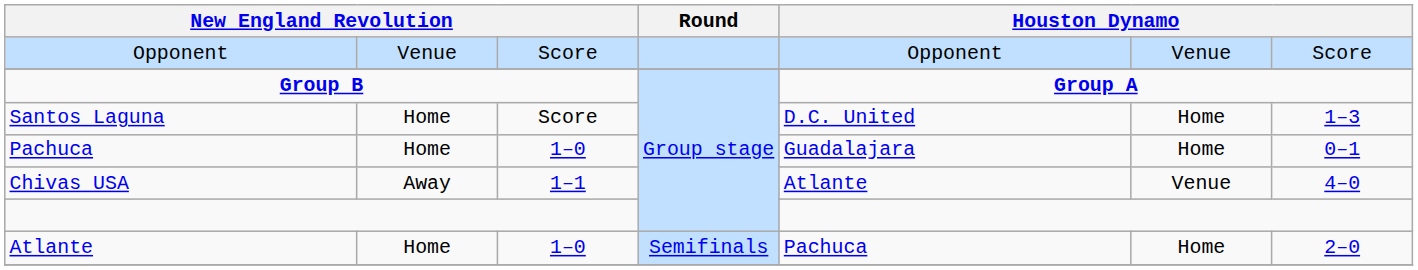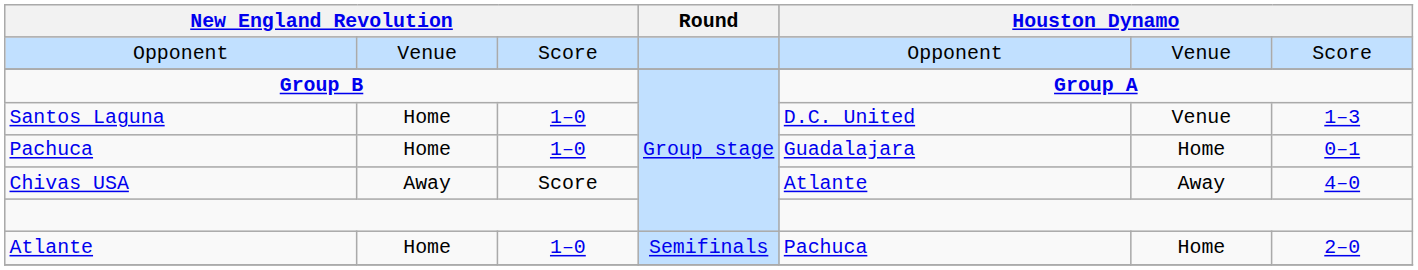 <table class="wikitable" style="text-align: center;">
 <tr>
 <th colspan=3> <a href='#'>New England Revolution</a></th>
 <th>Round</th>
 <th colspan=3> <a href='#'>Houston Dynamo</a></th>
 </tr>
 <tr bgcolor=#c1e0ff>
 <td width=25%>Opponent</td>
 <td width=10%>Venue</td>
 <td width=10%>Score</td>
 <td width=10%></td>
 <td width=25%>Opponent</td>
 <td width=10%>Venue</td>
 <td width=10%>Score</td>
 </tr>
 <tr>
 </tr>
 <tr>
 <td colspan=3><strong><a href='#'>Group B</a></strong></td>
 <td rowspan=5 bgcolor=#c1e0ff><a href='#'>Group stage</a></td>
 <td colspan=3><strong><a href='#'>Group A</a></strong></td>
 </tr>
 <tr>
 <td align=left> <a href='#'>Santos Laguna</a></td>
 <td>Home</td>
-<td width=10%>Score</td>
+<td><a href='#'>1–0</a></td>
 <td align=left> <a href='#'>D.C. United</a></td>
-<td>Home</td>
+<td width=10%>Venue</td>
 <td><a href='#'>1–3</a></td>
 </tr>
 <tr>
 <td align=left> <a href='#'>Pachuca</a></td>
 <td>Home</td>
 <td><a href='#'>1–0</a></td>
 <td align=left> <a href='#'>Guadalajara</a></td>
 <td>Home</td>
 <td><a href='#'>0–1</a></td>
 </tr>
 <tr>
 <td align=left> <a href='#'>Chivas USA</a></td>
 <td>Away</td>
-<td><a href='#'>1–1</a></td>
+<td width=10%>Score</td>
 <td align=left> <a href='#'>Atlante</a></td>
-<td width=10%>Venue</td>
+<td>Away</td>
 <td><a href='#'>4–0</a></td>
 </tr>
 <tr>
 <td colspan=3 align=center valign=top><br></td>
 <td colspan=3 align=center valign=top><br></td>
 </tr>
 <tr>
 <td rowspan=1 align=left> <a href='#'>Atlante</a></td>
 <td>Home</td>
 <td><a href='#'>1–0</a></td>
 <td rowspan=1 bgcolor=#c1e0ff><a href='#'>Semifinals</a></td>
 <td rowspan=1 align=left> <a href='#'>Pachuca</a></td>
 <td>Home</td>
 <td><a href='#'>2–0</a></td>
 </tr>
 <tr>
 </tr>
 </table>
